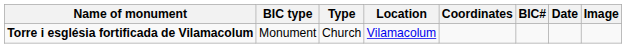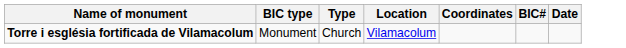 <table class="wikitable">
 <tr>
 <th>Name of monument</th>
 <th>BIC type</th>
 <th>Type</th>
 <th>Location</th>
 <th>Coordinates</th>
 <th>BIC#</th>
 <th>Date</th>
-<th>Image</th>
 </tr>
 <tr>
 <td><strong>Torre i església fortificada de Vilamacolum</strong></td>
 <td>Monument</td>
 <td>Church</td>
 <td><a href='#'>Vilamacolum</a></td>
 <td></td>
 <td></td>
 <td></td>
-<td></td>
 </tr>
 </table>
